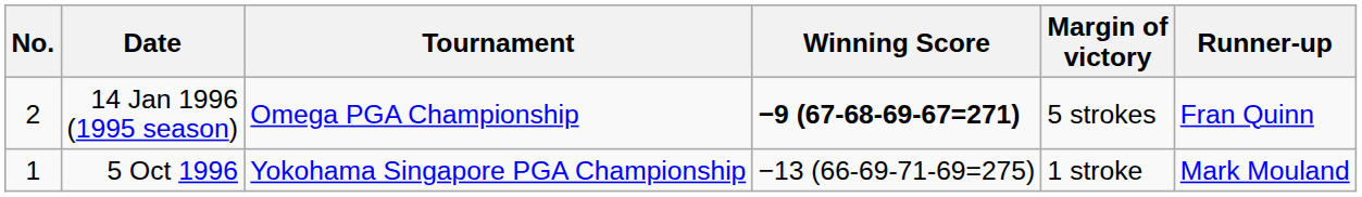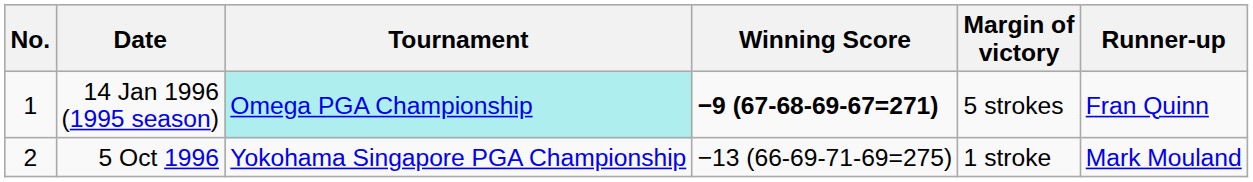 <table class="wikitable" style="font-size:95%;">
 <tr>
 <th>No.</th>
 <th>Date</th>
 <th>Tournament</th>
 <th>Winning Score</th>
 <th>Margin of<br>victory</th>
 <th>Runner-up</th>
 </tr>
 <tr>
-<td align=center>2</td>
+<td align=center>1</td>
 <td align=right>14 Jan 1996<br>(<a href='#'>1995 season</a>)</td>
-<td><a href='#'>Omega PGA Championship</a></td>
+<td style="background: paleturquoise;"><a href='#'>Omega PGA Championship</a></td>
 <td><strong>−9 (67-68-69-67=271)</strong></td>
 <td>5 strokes</td>
 <td> <a href='#'>Fran Quinn</a></td>
 </tr>
 <tr>
-<td align=center>1</td>
+<td align=center>2</td>
 <td align=right>5 Oct <a href='#'>1996</a></td>
 <td><a href='#'>Yokohama Singapore PGA Championship</a></td>
 <td>−13 (66-69-71-69=275)</td>
 <td>1 stroke</td>
 <td> <a href='#'>Mark Mouland</a></td>
 </tr>
 </table>
